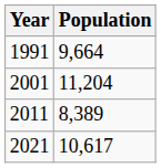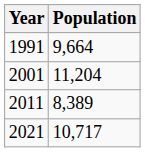 <table class=wikitable>
 <tr>
 <th>Year</th>
 <th>Population</th>
 </tr>
 <tr>
 <td>1991</td>
 <td>9,664</td>
 </tr>
 <tr>
 <td>2001</td>
 <td>11,204</td>
 </tr>
 <tr>
 <td>2011</td>
 <td>8,389</td>
 </tr>
 <tr>
 <td>2021</td>
-<td>10,617</td>
+<td>10,717</td>
 </tr>
 </table>
